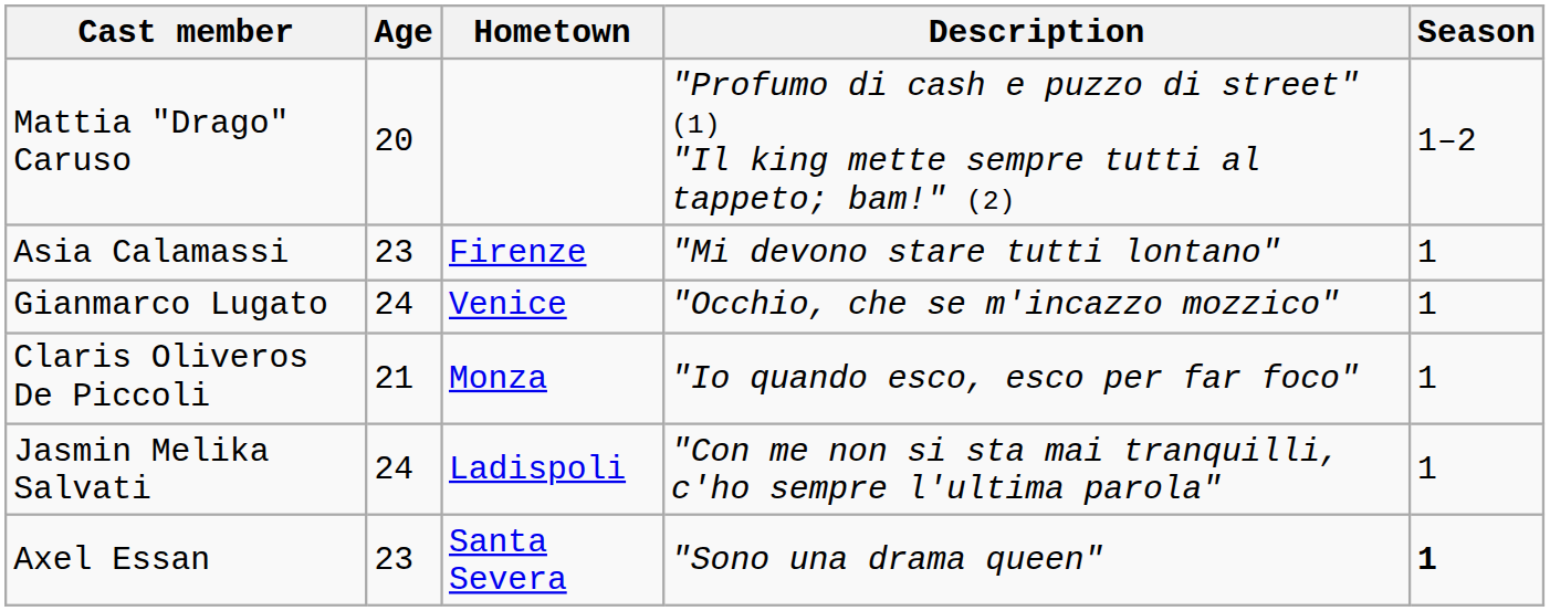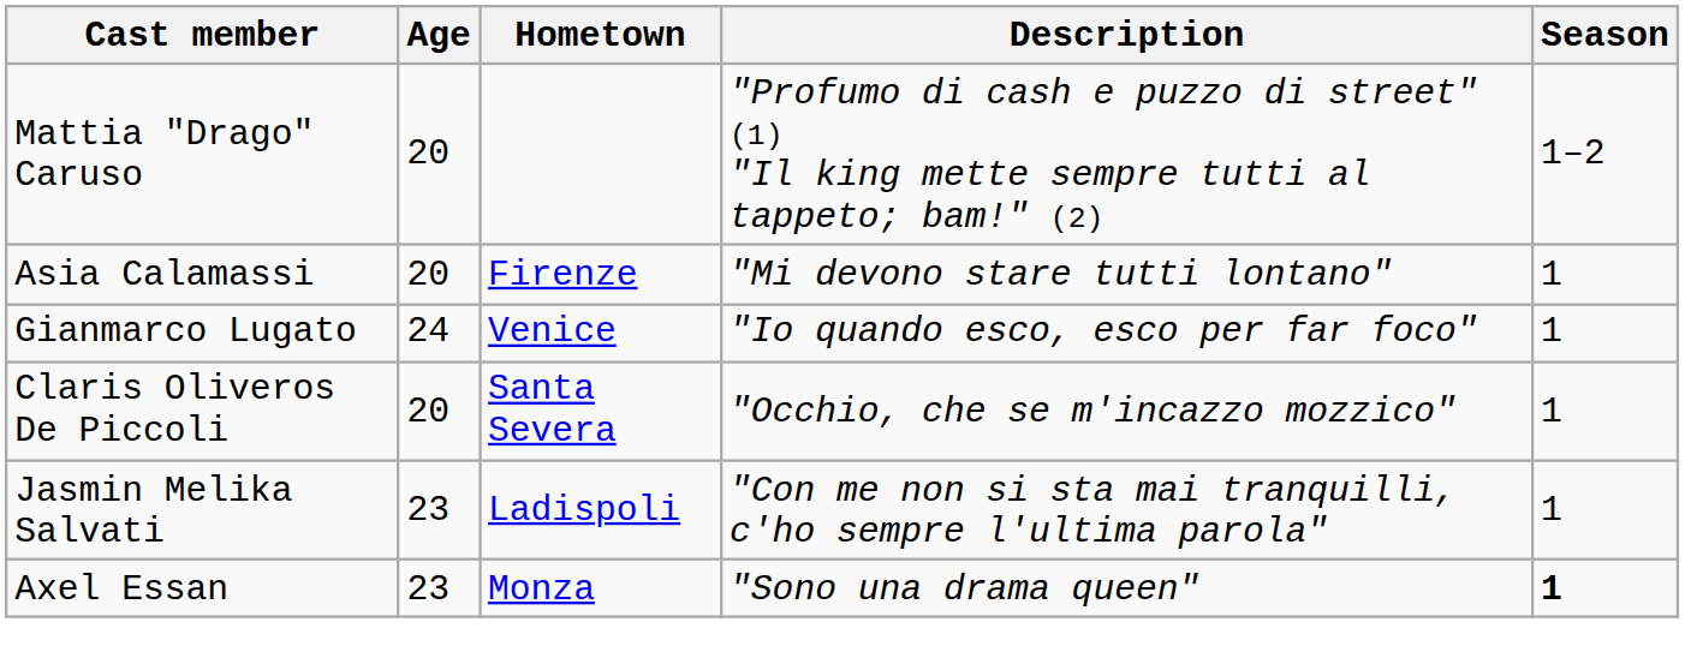 <table class="wikitable">
 <tr>
 <th>Cast member</th>
 <th>Age</th>
 <th>Hometown</th>
 <th>Description</th>
 <th>Season</th>
 </tr>
 <tr>
 <td>Mattia "Drago" Caruso</td>
 <td>20</td>
 <td></td>
 <td><em>"Profumo di cash e puzzo di street"</em> <small>(1)</small><br><em>"Il king mette sempre tutti al tappeto; bam!"</em> <small>(2)</small></td>
 <td>1–2</td>
 </tr>
 <tr>
 <td>Asia Calamassi</td>
-<td>23</td>
+<td>20</td>
 <td><a href='#'>Firenze</a></td>
 <td><em>"Mi devono stare tutti lontano"</em></td>
 <td>1</td>
 </tr>
 <tr>
 <td>Gianmarco Lugato</td>
 <td>24</td>
 <td><a href='#'>Venice</a></td>
+<td><em>"Io quando esco, esco per far foco"</em></td>
+<td>1</td>
+</tr>
+<tr>
+<td>Claris Oliveros De Piccoli</td>
+<td>20</td>
+<td><a href='#'>Santa Severa</a></td>
 <td><em>"Occhio, che se m'incazzo mozzico"</em></td>
 <td>1</td>
 </tr>
 <tr>
-<td>Claris Oliveros De Piccoli</td>
-<td>21</td>
-<td><a href='#'>Monza</a></td>
-<td><em>"Io quando esco, esco per far foco"</em></td>
-<td>1</td>
-</tr>
-<tr>
 <td>Jasmin Melika Salvati</td>
-<td>24</td>
+<td>23</td>
 <td><a href='#'>Ladispoli</a></td>
 <td><em>"Con me non si sta mai tranquilli, c'ho sempre l'ultima parola"</em></td>
 <td>1</td>
 </tr>
 <tr>
 <td>Axel Essan</td>
 <td>23</td>
-<td><a href='#'>Santa Severa</a></td>
+<td><a href='#'>Monza</a></td>
 <td><em>"Sono una drama queen"</em></td>
 <td><strong>1</strong></td>
 </tr>
 </table>
